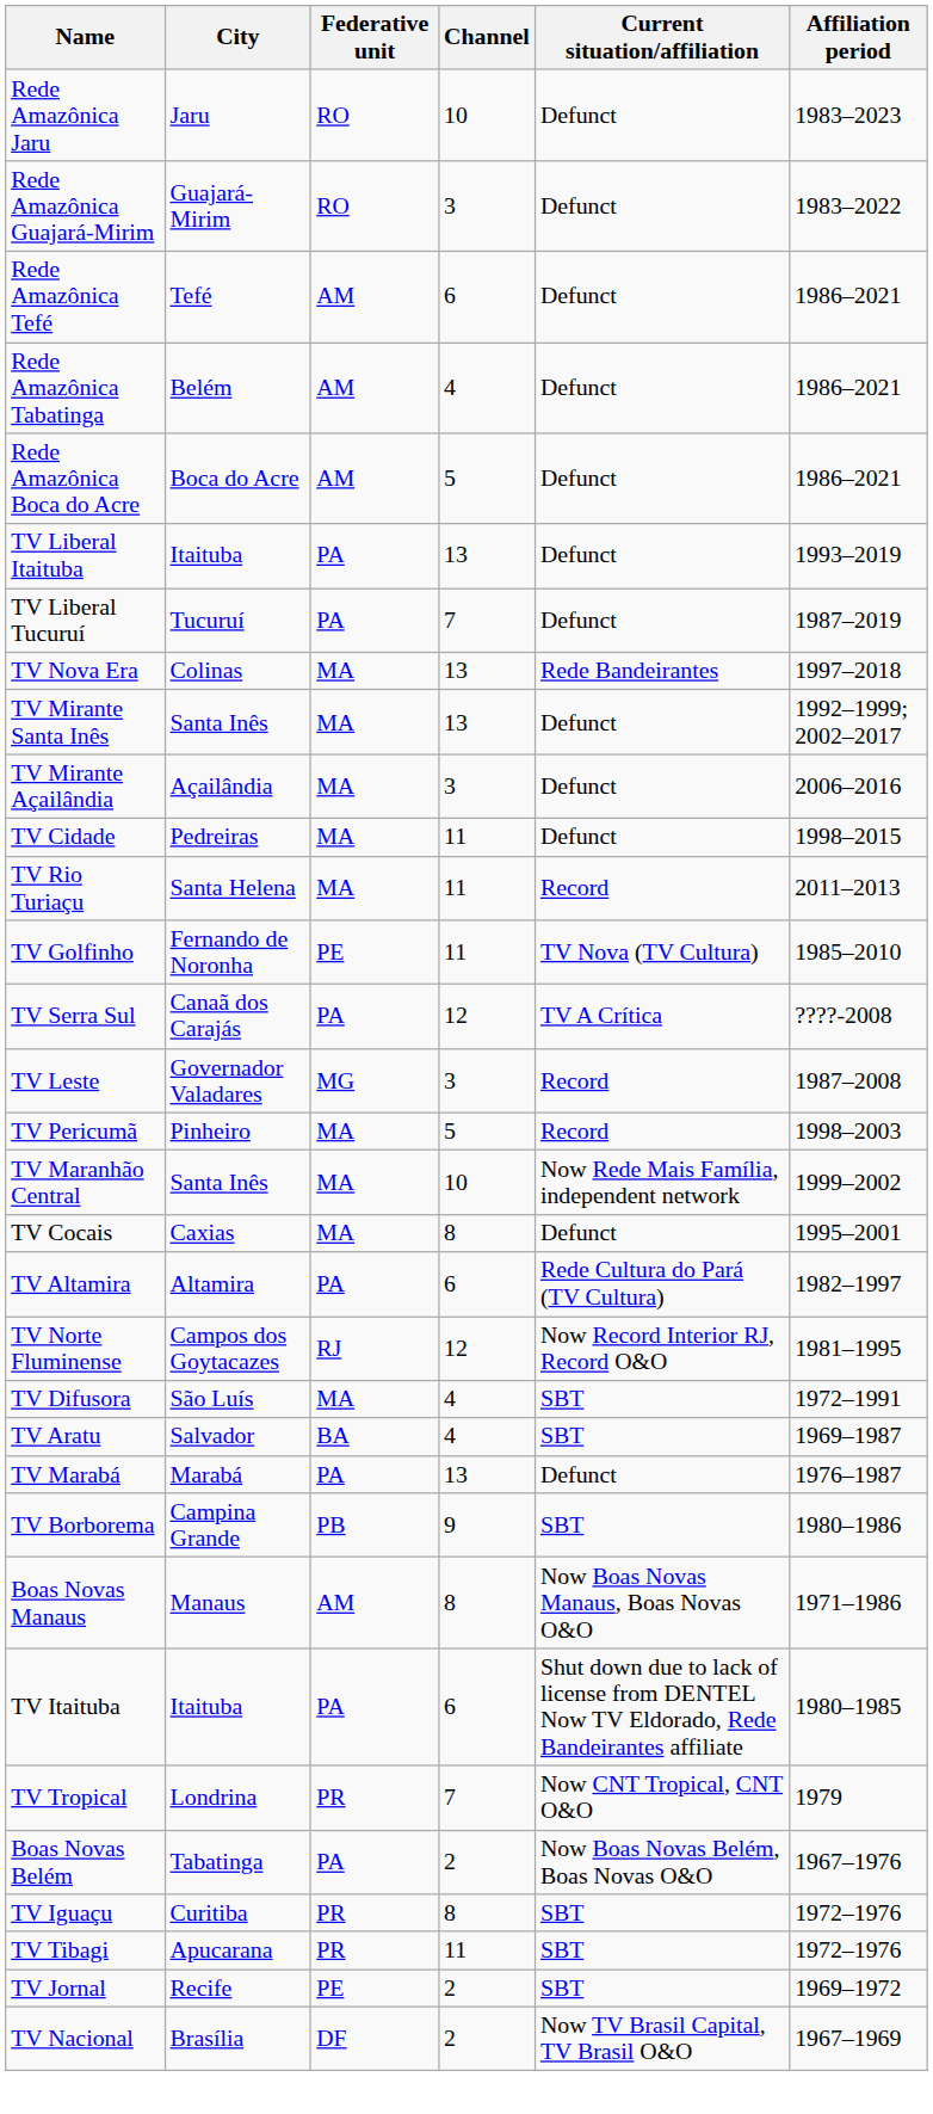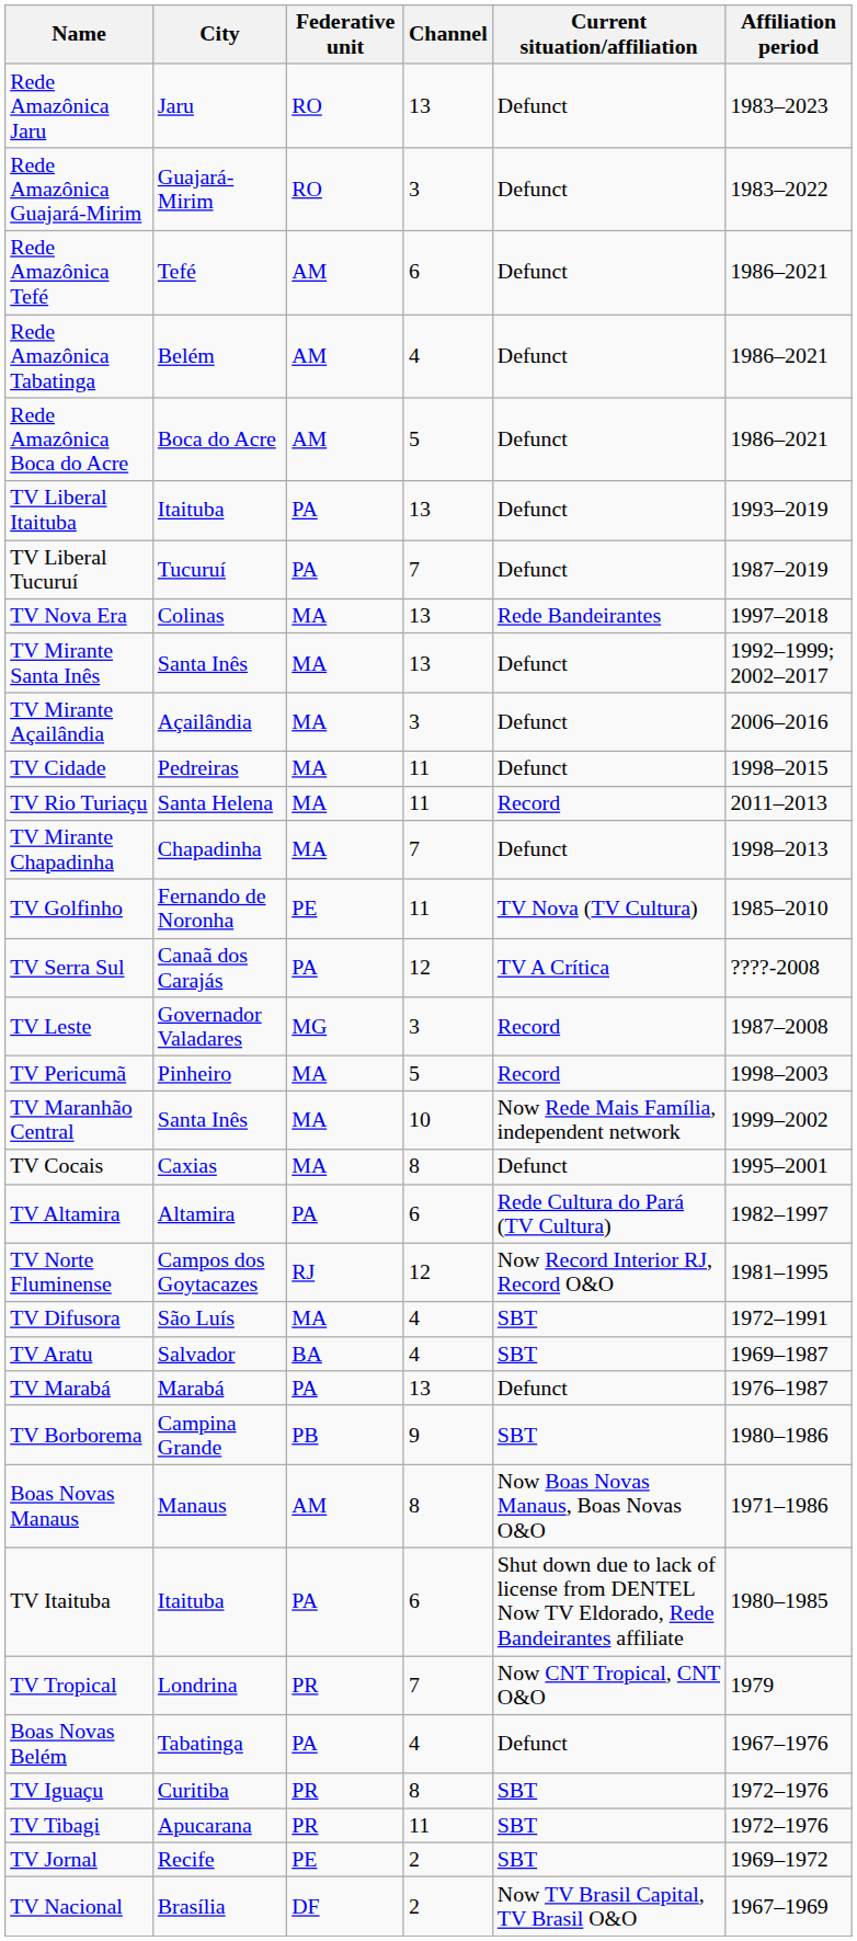 <table class = "wikitable sortable" style = "width: 100%">
 <tr>
 <th>Name</th>
 <th>City</th>
 <th>Federative unit</th>
 <th>Channel</th>
 <th>Current situation/affiliation</th>
 <th>Affiliation period</th>
 </tr>
 <tr>
 <td><a href='#'>Rede Amazônica Jaru</a></td>
 <td><a href='#'>Jaru</a></td>
 <td><a href='#'>RO</a></td>
-<td>10</td>
+<td>13</td>
 <td>Defunct</td>
 <td>1983–2023</td>
 </tr>
 <tr>
 <td><a href='#'>Rede Amazônica Guajará-Mirim</a></td>
 <td><a href='#'>Guajará-Mirim</a></td>
 <td><a href='#'>RO</a></td>
 <td>3</td>
 <td>Defunct</td>
 <td>1983–2022</td>
 </tr>
 <tr>
 <td><a href='#'>Rede Amazônica Tefé</a></td>
 <td><a href='#'>Tefé</a></td>
 <td><a href='#'>AM</a></td>
 <td>6</td>
 <td>Defunct</td>
 <td>1986–2021</td>
 </tr>
 <tr>
 <td><a href='#'>Rede Amazônica Tabatinga</a></td>
 <td><a href='#'>Belém</a></td>
 <td><a href='#'>AM</a></td>
 <td>4</td>
 <td>Defunct</td>
 <td>1986–2021</td>
 </tr>
 <tr>
 <td><a href='#'>Rede Amazônica Boca do Acre</a></td>
 <td><a href='#'>Boca do Acre</a></td>
 <td><a href='#'>AM</a></td>
 <td>5</td>
 <td>Defunct</td>
 <td>1986–2021</td>
 </tr>
 <tr>
 <td><a href='#'>TV Liberal Itaituba</a></td>
 <td><a href='#'>Itaituba</a></td>
 <td><a href='#'>PA</a></td>
 <td>13</td>
 <td>Defunct</td>
 <td>1993–2019</td>
 </tr>
 <tr>
 <td>TV Liberal Tucuruí</td>
 <td><a href='#'>Tucuruí</a></td>
 <td><a href='#'>PA</a></td>
 <td>7</td>
 <td>Defunct</td>
 <td>1987–2019</td>
 </tr>
 <tr>
 <td><a href='#'>TV Nova Era</a></td>
 <td><a href='#'>Colinas</a></td>
 <td><a href='#'>MA</a></td>
 <td>13</td>
 <td><a href='#'>Rede Bandeirantes</a></td>
 <td>1997–2018</td>
 </tr>
 <tr>
 <td><a href='#'>TV Mirante Santa Inês</a></td>
 <td><a href='#'>Santa Inês</a></td>
 <td><a href='#'>MA</a></td>
 <td>13</td>
 <td>Defunct</td>
 <td>1992–1999; 2002–2017</td>
 </tr>
 <tr>
 <td><a href='#'>TV Mirante Açailândia</a></td>
 <td><a href='#'>Açailândia</a></td>
 <td><a href='#'>MA</a></td>
 <td>3</td>
 <td>Defunct</td>
 <td>2006–2016</td>
 </tr>
 <tr>
 <td><a href='#'>TV Cidade</a></td>
 <td><a href='#'>Pedreiras</a></td>
 <td><a href='#'>MA</a></td>
 <td>11</td>
 <td>Defunct</td>
 <td>1998–2015</td>
 </tr>
 <tr>
 <td><a href='#'>TV Rio Turiaçu</a></td>
 <td><a href='#'>Santa Helena</a></td>
 <td><a href='#'>MA</a></td>
 <td>11</td>
 <td><a href='#'>Record</a></td>
 <td>2011–2013</td>
+</tr>
+<tr>
+<td><a href='#'>TV Mirante Chapadinha</a></td>
+<td><a href='#'>Chapadinha</a></td>
+<td><a href='#'>MA</a></td>
+<td>7</td>
+<td>Defunct</td>
+<td>1998–2013</td>
 </tr>
 <tr>
 <td><a href='#'>TV Golfinho</a></td>
 <td><a href='#'>Fernando de Noronha</a></td>
 <td><a href='#'>PE</a></td>
 <td>11</td>
 <td><a href='#'>TV Nova</a> (<a href='#'>TV Cultura</a>)</td>
 <td>1985–2010</td>
 </tr>
 <tr>
 <td><a href='#'>TV Serra Sul</a></td>
 <td><a href='#'>Canaã dos Carajás</a></td>
 <td><a href='#'>PA</a></td>
 <td>12</td>
 <td><a href='#'>TV A Crítica</a></td>
 <td>????-2008</td>
 </tr>
 <tr>
 <td><a href='#'>TV Leste</a></td>
 <td><a href='#'>Governador Valadares</a></td>
 <td><a href='#'>MG</a></td>
 <td>3</td>
 <td><a href='#'>Record</a></td>
 <td>1987–2008</td>
 </tr>
 <tr>
 <td><a href='#'>TV Pericumã</a></td>
 <td><a href='#'>Pinheiro</a></td>
 <td><a href='#'>MA</a></td>
 <td>5</td>
 <td><a href='#'>Record</a></td>
 <td>1998–2003</td>
 </tr>
 <tr>
 <td><a href='#'>TV Maranhão Central</a></td>
 <td><a href='#'>Santa Inês</a></td>
 <td><a href='#'>MA</a></td>
 <td>10</td>
 <td>Now <a href='#'>Rede Mais Família</a>, independent network</td>
 <td>1999–2002</td>
 </tr>
 <tr>
 <td>TV Cocais</td>
 <td><a href='#'>Caxias</a></td>
 <td><a href='#'>MA</a></td>
 <td>8</td>
 <td>Defunct</td>
 <td>1995–2001</td>
 </tr>
 <tr>
 <td><a href='#'>TV Altamira</a></td>
 <td><a href='#'>Altamira</a></td>
 <td><a href='#'>PA</a></td>
 <td>6</td>
 <td><a href='#'>Rede Cultura do Pará</a> (<a href='#'>TV Cultura</a>)</td>
 <td>1982–1997</td>
 </tr>
 <tr>
 <td><a href='#'>TV Norte Fluminense</a></td>
 <td><a href='#'>Campos dos Goytacazes</a></td>
 <td><a href='#'>RJ</a></td>
 <td>12</td>
 <td>Now <a href='#'>Record Interior RJ</a>, <a href='#'>Record</a> O&O</td>
 <td>1981–1995</td>
 </tr>
 <tr>
 <td><a href='#'>TV Difusora</a></td>
 <td><a href='#'>São Luís</a></td>
 <td><a href='#'>MA</a></td>
 <td>4</td>
 <td><a href='#'>SBT</a></td>
 <td>1972–1991</td>
 </tr>
 <tr>
 <td><a href='#'>TV Aratu</a></td>
 <td><a href='#'>Salvador</a></td>
 <td><a href='#'>BA</a></td>
 <td>4</td>
 <td><a href='#'>SBT</a></td>
 <td>1969–1987</td>
 </tr>
 <tr>
 <td><a href='#'>TV Marabá</a></td>
 <td><a href='#'>Marabá</a></td>
 <td><a href='#'>PA</a></td>
 <td>13</td>
 <td>Defunct</td>
 <td>1976–1987</td>
 </tr>
 <tr>
 <td><a href='#'>TV Borborema</a></td>
 <td><a href='#'>Campina Grande</a></td>
 <td><a href='#'>PB</a></td>
 <td>9</td>
 <td><a href='#'>SBT</a></td>
 <td>1980–1986</td>
 </tr>
 <tr>
 <td><a href='#'>Boas Novas Manaus</a></td>
 <td><a href='#'>Manaus</a></td>
 <td><a href='#'>AM</a></td>
 <td>8</td>
 <td>Now <a href='#'>Boas Novas Manaus</a>, Boas Novas O&O</td>
 <td>1971–1986</td>
 </tr>
 <tr>
 <td>TV Itaituba</td>
 <td><a href='#'>Itaituba</a></td>
 <td><a href='#'>PA</a></td>
 <td>6</td>
 <td>Shut down due to lack of license from DENTEL<br>Now TV Eldorado, <a href='#'>Rede Bandeirantes</a> affiliate</td>
 <td>1980–1985</td>
 </tr>
 <tr>
 <td><a href='#'>TV Tropical</a></td>
 <td><a href='#'>Londrina</a></td>
 <td><a href='#'>PR</a></td>
 <td>7</td>
 <td>Now <a href='#'>CNT Tropical</a>, <a href='#'>CNT</a> O&O</td>
 <td>1979</td>
 </tr>
 <tr>
 <td><a href='#'>Boas Novas Belém</a></td>
 <td><a href='#'>Tabatinga</a></td>
 <td><a href='#'>PA</a></td>
-<td>2</td>
-<td>Now <a href='#'>Boas Novas Belém</a>, Boas Novas O&O</td>
+<td>4</td>
+<td>Defunct</td>
 <td>1967–1976</td>
 </tr>
 <tr>
 <td><a href='#'>TV Iguaçu</a></td>
 <td><a href='#'>Curitiba</a></td>
 <td><a href='#'>PR</a></td>
 <td>8</td>
 <td><a href='#'>SBT</a></td>
 <td>1972–1976</td>
 </tr>
 <tr>
 <td><a href='#'>TV Tibagi</a></td>
 <td><a href='#'>Apucarana</a></td>
 <td><a href='#'>PR</a></td>
 <td>11</td>
 <td><a href='#'>SBT</a></td>
 <td>1972–1976</td>
 </tr>
 <tr>
 <td><a href='#'>TV Jornal</a></td>
 <td><a href='#'>Recife</a></td>
 <td><a href='#'>PE</a></td>
 <td>2</td>
 <td><a href='#'>SBT</a></td>
 <td>1969–1972</td>
 </tr>
 <tr>
 <td><a href='#'>TV Nacional</a></td>
 <td><a href='#'>Brasília</a></td>
 <td><a href='#'>DF</a></td>
 <td>2</td>
 <td>Now <a href='#'>TV Brasil Capital</a>, <a href='#'>TV Brasil</a> O&O</td>
 <td>1967–1969</td>
 </tr>
 </table>
